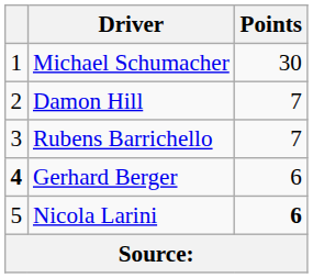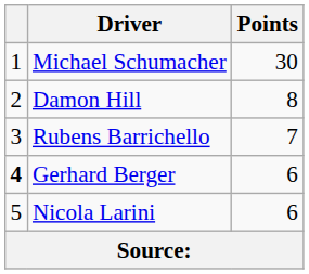 <table class="wikitable" style="font-size: 95%;">
 <tr>
 <th scope="col"></th>
 <th scope="col">Driver</th>
 <th scope="col">Points</th>
 </tr>
 <tr>
 <td>1</td>
 <td> <a href='#'>Michael Schumacher</a></td>
 <td align=right>30</td>
 </tr>
 <tr>
 <td>2</td>
 <td> <a href='#'>Damon Hill</a></td>
-<td align=right>7</td>
+<td align=right>8</td>
 </tr>
 <tr>
 <td>3</td>
 <td> <a href='#'>Rubens Barrichello</a></td>
 <td align=right>7</td>
 </tr>
 <tr>
 <td><strong>4</strong></td>
 <td> <a href='#'>Gerhard Berger</a></td>
 <td align=right>6</td>
 </tr>
 <tr>
 <td>5</td>
 <td> <a href='#'>Nicola Larini</a></td>
-<td align=right><strong>6</strong></td>
+<td align=right>6</td>
 </tr>
 <tr>
 <th colspan=4>Source:</th>
 </tr>
 </table>
